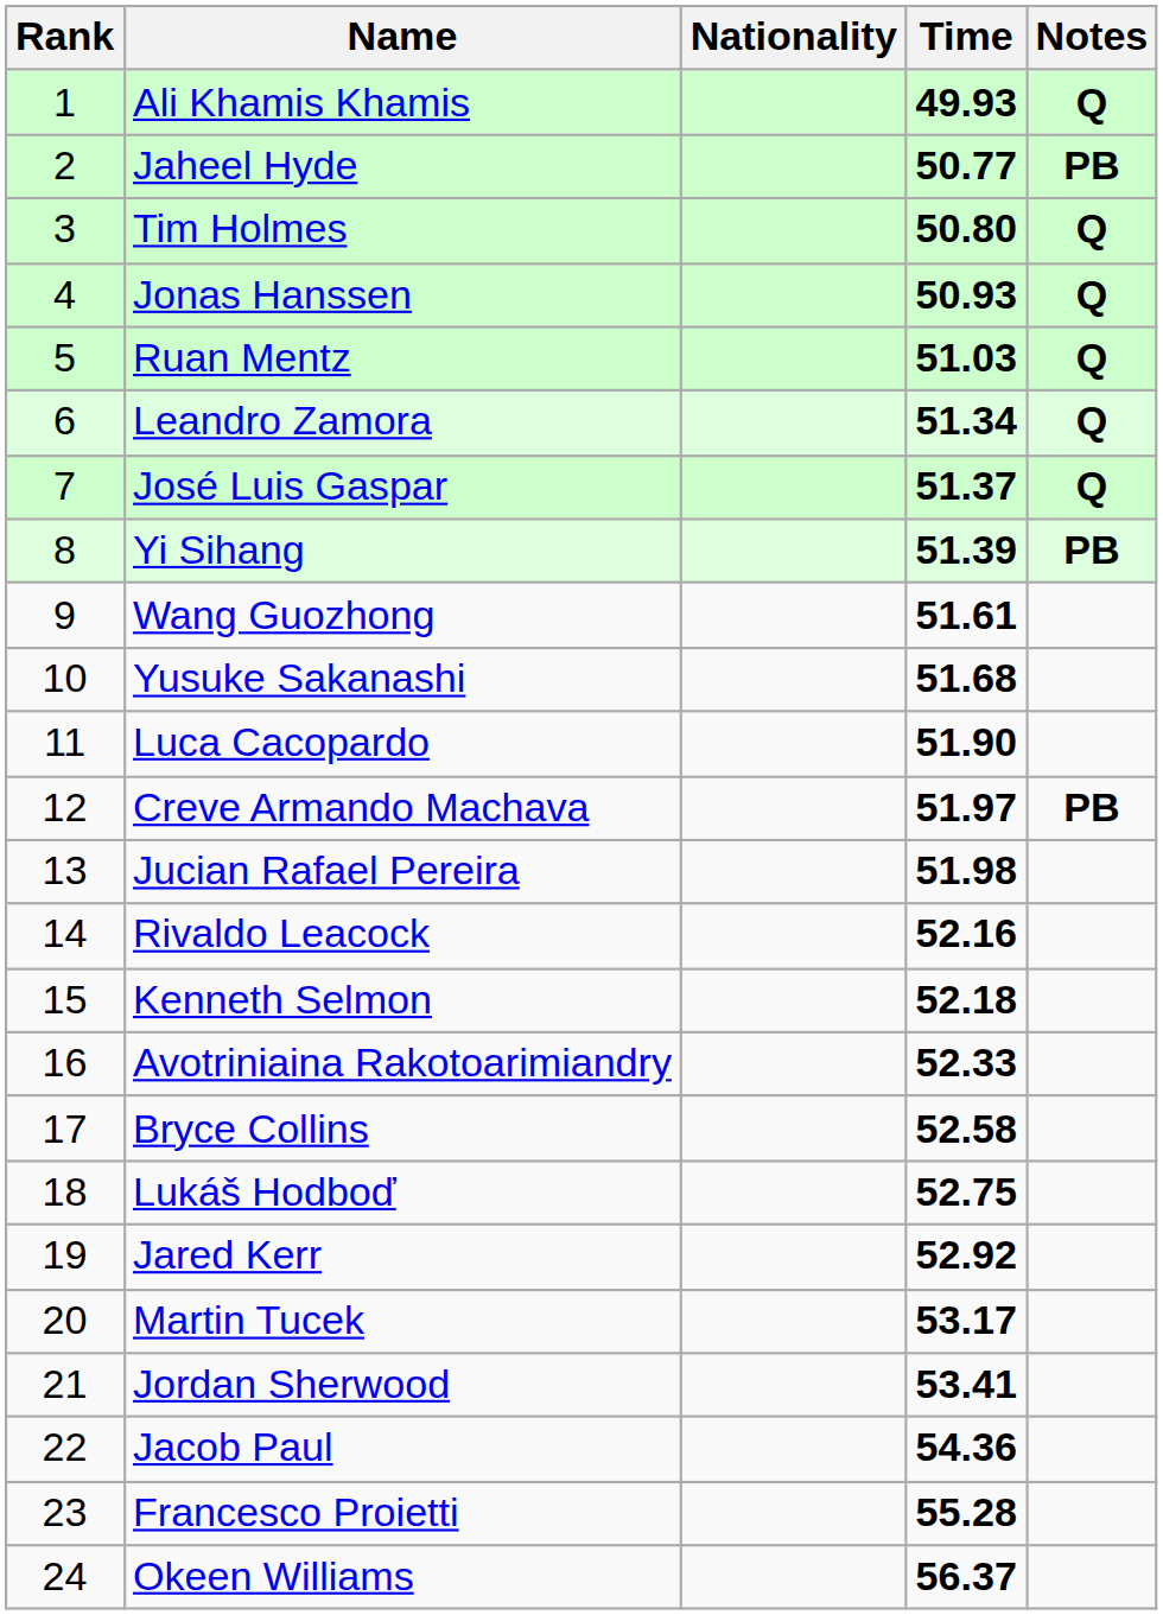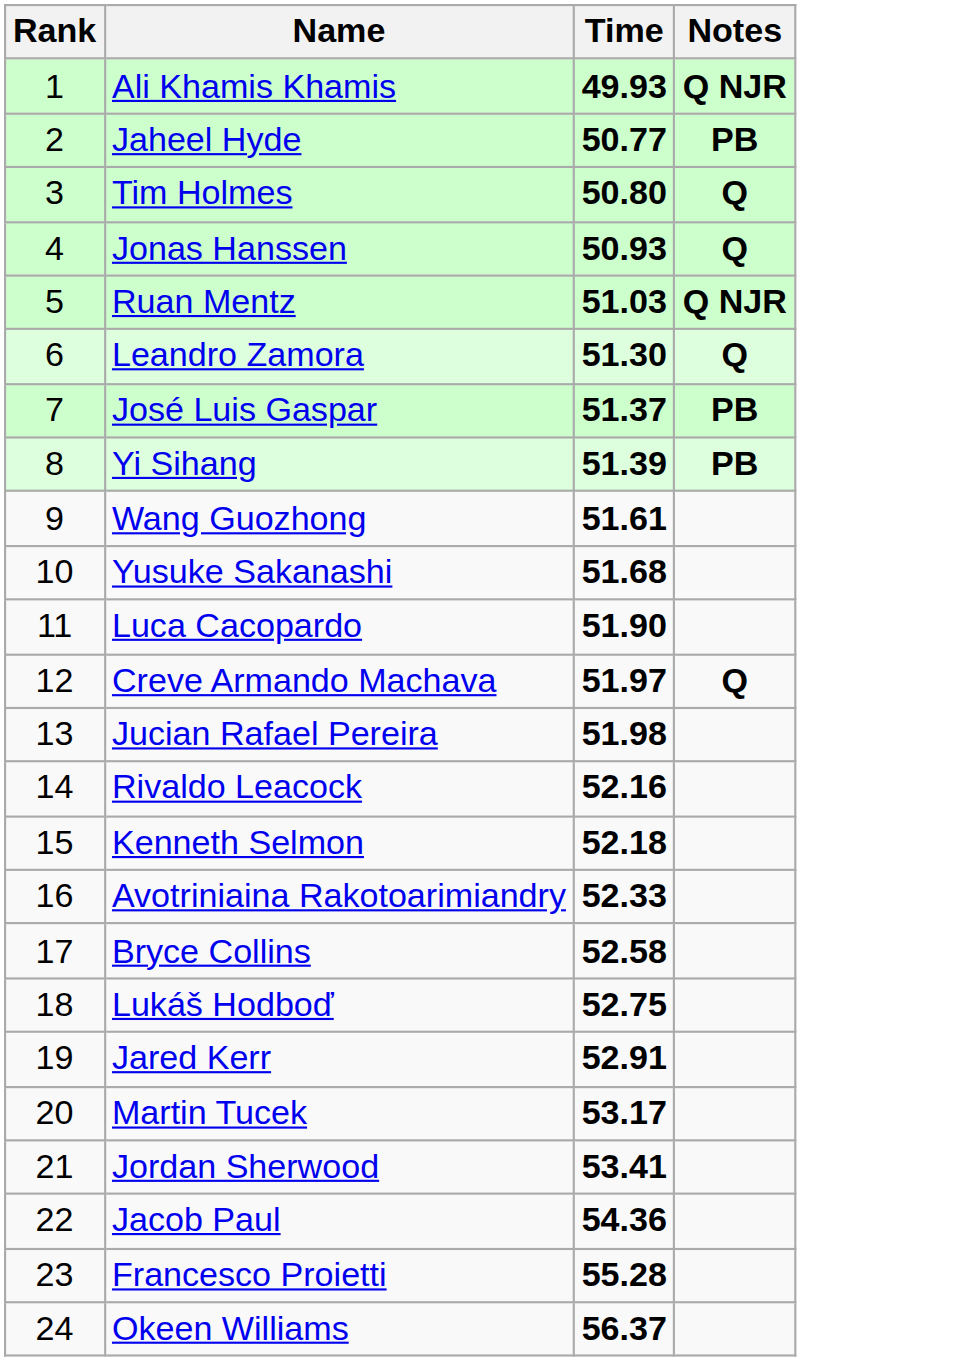 <table class="wikitable sortable" style="text-align:center">
 <tr>
 <th>Rank</th>
 <th>Name</th>
-<th>Nationality</th>
 <th>Time</th>
 <th>Notes</th>
 </tr>
 <tr bgcolor=ccffcc>
 <td>1</td>
 <td align=left><a href='#'>Ali Khamis Khamis</a></td>
-<td align=left></td>
 <td><strong>49.93</strong></td>
-<td><strong>Q</strong></td>
+<td><strong>Q NJR</strong></td>
 </tr>
 <tr bgcolor=ccffcc>
 <td>2</td>
 <td align=left><a href='#'>Jaheel Hyde</a></td>
-<td align=left></td>
 <td><strong>50.77</strong></td>
 <td><strong>PB</strong></td>
 </tr>
 <tr bgcolor=ccffcc>
 <td>3</td>
 <td align=left><a href='#'>Tim Holmes</a></td>
-<td align=left></td>
 <td><strong>50.80</strong></td>
 <td><strong>Q</strong></td>
 </tr>
 <tr bgcolor=ccffcc>
 <td>4</td>
 <td align=left><a href='#'>Jonas Hanssen</a></td>
-<td align=left></td>
 <td><strong>50.93</strong></td>
 <td><strong>Q</strong></td>
 </tr>
 <tr bgcolor=ccffcc>
 <td>5</td>
 <td align=left><a href='#'>Ruan Mentz</a></td>
-<td align=left></td>
 <td><strong>51.03</strong></td>
-<td><strong>Q</strong></td>
+<td><strong>Q NJR</strong></td>
 </tr>
 <tr bgcolor=ddffdd>
 <td>6</td>
 <td align=left><a href='#'>Leandro Zamora</a></td>
-<td align=left></td>
-<td><strong>51.34</strong></td>
+<td><strong>51.30</strong></td>
 <td><strong>Q</strong></td>
 </tr>
 <tr bgcolor=ccffcc>
 <td>7</td>
 <td align=left><a href='#'>José Luis Gaspar</a></td>
-<td align=left></td>
 <td><strong>51.37</strong></td>
-<td><strong>Q</strong></td>
+<td><strong>PB</strong></td>
 </tr>
 <tr bgcolor=ddffdd>
 <td>8</td>
 <td align=left><a href='#'>Yi Sihang</a></td>
-<td align=left></td>
 <td><strong>51.39</strong></td>
 <td><strong>PB</strong></td>
 </tr>
 <tr>
 <td>9</td>
 <td align=left><a href='#'>Wang Guozhong</a></td>
-<td align=left></td>
 <td><strong>51.61</strong></td>
 <td></td>
 </tr>
 <tr>
 <td>10</td>
 <td align=left><a href='#'>Yusuke Sakanashi</a></td>
-<td align=left></td>
 <td><strong>51.68</strong></td>
 <td></td>
 </tr>
 <tr>
 <td>11</td>
 <td align=left><a href='#'>Luca Cacopardo</a></td>
-<td align=left></td>
 <td><strong>51.90</strong></td>
 <td></td>
 </tr>
 <tr>
 <td>12</td>
 <td align=left><a href='#'>Creve Armando Machava</a></td>
-<td align=left></td>
 <td><strong>51.97</strong></td>
-<td><strong>PB</strong></td>
+<td><strong>Q</strong></td>
 </tr>
 <tr>
 <td>13</td>
 <td align=left><a href='#'>Jucian Rafael Pereira</a></td>
-<td align=left></td>
 <td><strong>51.98</strong></td>
 <td></td>
 </tr>
 <tr>
 <td>14</td>
 <td align=left><a href='#'>Rivaldo Leacock</a></td>
-<td align=left></td>
 <td><strong>52.16</strong></td>
 <td></td>
 </tr>
 <tr>
 <td>15</td>
 <td align=left><a href='#'>Kenneth Selmon</a></td>
-<td align=left></td>
 <td><strong>52.18</strong></td>
 <td></td>
 </tr>
 <tr>
 <td>16</td>
 <td align=left><a href='#'>Avotriniaina Rakotoarimiandry</a></td>
-<td align=left></td>
 <td><strong>52.33</strong></td>
 <td></td>
 </tr>
 <tr>
 <td>17</td>
 <td align=left><a href='#'>Bryce Collins</a></td>
-<td align=left></td>
 <td><strong>52.58</strong></td>
 <td></td>
 </tr>
 <tr>
 <td>18</td>
 <td align=left><a href='#'>Lukáš Hodboď</a></td>
-<td align=left></td>
 <td><strong>52.75</strong></td>
 <td></td>
 </tr>
 <tr>
 <td>19</td>
 <td align=left><a href='#'>Jared Kerr</a></td>
-<td align=left></td>
-<td><strong>52.92</strong></td>
+<td><strong>52.91</strong></td>
 <td></td>
 </tr>
 <tr>
 <td>20</td>
 <td align=left><a href='#'>Martin Tucek</a></td>
-<td align=left></td>
 <td><strong>53.17</strong></td>
 <td></td>
 </tr>
 <tr>
 <td>21</td>
 <td align=left><a href='#'>Jordan Sherwood</a></td>
-<td align=left></td>
 <td><strong>53.41</strong></td>
 <td></td>
 </tr>
 <tr>
 <td>22</td>
 <td align=left><a href='#'>Jacob Paul</a></td>
-<td align=left></td>
 <td><strong>54.36</strong></td>
 <td></td>
 </tr>
 <tr>
 <td>23</td>
 <td align=left><a href='#'>Francesco Proietti</a></td>
-<td align=left></td>
 <td><strong>55.28</strong></td>
 <td></td>
 </tr>
 <tr>
 <td>24</td>
 <td align=left><a href='#'>Okeen Williams</a></td>
-<td align=left></td>
 <td><strong>56.37</strong></td>
 <td></td>
 </tr>
 </table>
